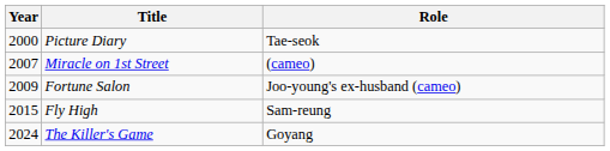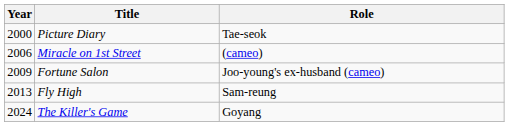 <table class="wikitable" style="width:650px">
 <tr>
 <th width=10>Year</th>
 <th>Title</th>
 <th>Role</th>
 </tr>
 <tr>
 <td>2000</td>
 <td><em>Picture Diary</em></td>
 <td>Tae-seok</td>
 </tr>
 <tr>
-<td>2007</td>
+<td>2006</td>
 <td><em><a href='#'>Miracle on 1st Street</a></em></td>
 <td>(<a href='#'>cameo</a>)</td>
 </tr>
 <tr>
 <td>2009</td>
 <td><em>Fortune Salon</em></td>
 <td>Joo-young's ex-husband (<a href='#'>cameo</a>)</td>
 </tr>
 <tr>
-<td>2015</td>
+<td>2013</td>
 <td><em>Fly High</em></td>
 <td>Sam-reung</td>
 </tr>
 <tr>
 <td>2024</td>
 <td><em><a href='#'>The Killer's Game</a></em></td>
 <td>Goyang</td>
 </tr>
 </table>
